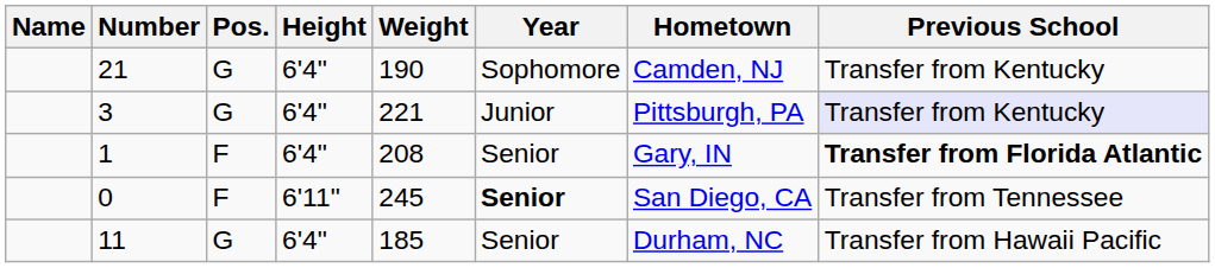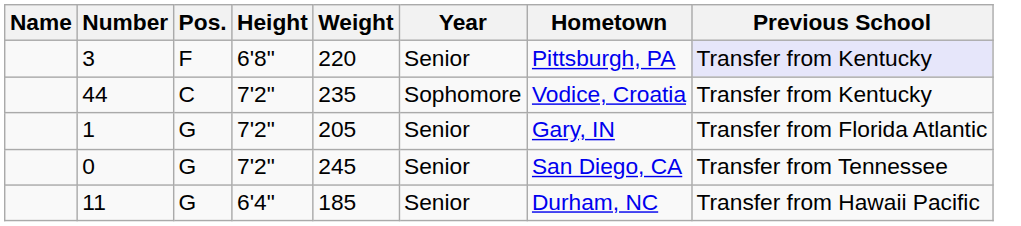 <table class="wikitable sortable" border="1">
 <tr>
 <th>Name</th>
 <th>Number</th>
 <th>Pos.</th>
 <th>Height</th>
 <th>Weight</th>
 <th>Year</th>
 <th>Hometown</th>
 <th class="unsortable">Previous School</th>
 </tr>
 <tr>
 <td></td>
-<td>21</td>
-<td>G</td>
-<td>6'4"</td>
-<td>190</td>
-<td>Sophomore</td>
-<td><a href='#'>Camden, NJ</a></td>
-<td>Transfer from Kentucky</td>
-</tr>
-<tr>
-<td></td>
 <td>3</td>
-<td>G</td>
-<td>6'4"</td>
-<td>221</td>
-<td>Junior</td>
+<td>F</td>
+<td>6'8"</td>
+<td>220</td>
+<td>Senior</td>
 <td><a href='#'>Pittsburgh, PA</a></td>
 <td style="background: lavender;">Transfer from Kentucky</td>
 </tr>
 <tr>
 <td></td>
+<td>44</td>
+<td>C</td>
+<td>7'2"</td>
+<td>235</td>
+<td>Sophomore</td>
+<td><a href='#'>Vodice, Croatia</a></td>
+<td>Transfer from Kentucky</td>
+</tr>
+<tr>
+<td></td>
 <td>1</td>
-<td>F</td>
-<td>6'4"</td>
-<td>208</td>
+<td>G</td>
+<td>7'2"</td>
+<td>205</td>
 <td>Senior</td>
 <td><a href='#'>Gary, IN</a></td>
-<td><strong>Transfer from Florida Atlantic</strong></td>
+<td>Transfer from Florida Atlantic</td>
 </tr>
 <tr>
 <td></td>
 <td>0</td>
-<td>F</td>
-<td>6'11"</td>
+<td>G</td>
+<td>7'2"</td>
 <td>245</td>
-<td><strong>Senior</strong></td>
+<td>Senior</td>
 <td><a href='#'>San Diego, CA</a></td>
 <td>Transfer from Tennessee</td>
 </tr>
 <tr>
 <td></td>
 <td>11</td>
 <td>G</td>
 <td>6'4"</td>
 <td>185</td>
 <td>Senior</td>
 <td><a href='#'>Durham, NC</a></td>
 <td>Transfer from Hawaii Pacific</td>
 </tr>
 </table>
